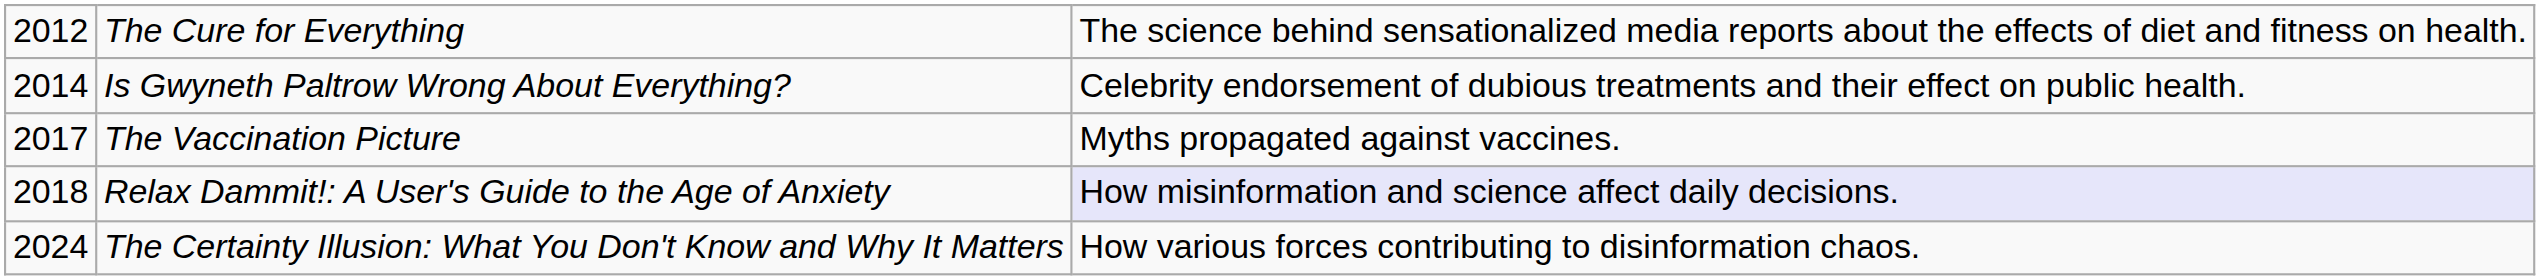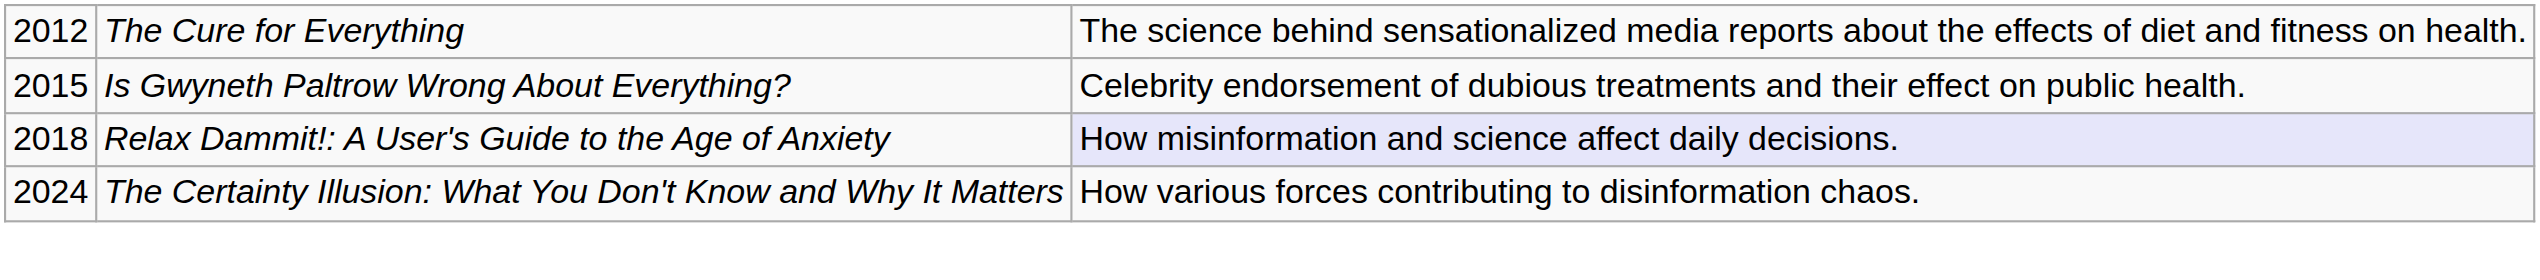 <table class="wikitable">
 <tr>
 <td>2012</td>
 <td><em>The Cure for Everything</em></td>
 <td>The science behind sensationalized media reports about the effects of diet and fitness on health.</td>
 </tr>
 <tr>
-<td>2014</td>
+<td>2015</td>
 <td><em>Is Gwyneth Paltrow Wrong About Everything?</em></td>
 <td>Celebrity endorsement of dubious treatments and their effect on public health.</td>
-</tr>
-<tr>
-<td>2017</td>
-<td><em>The Vaccination Picture</em></td>
-<td>Myths propagated against vaccines.</td>
 </tr>
 <tr>
 <td>2018</td>
 <td><em>Relax Dammit!: A User's Guide to the Age of Anxiety</em></td>
 <td style="background: lavender;">How misinformation and science affect daily decisions.</td>
 </tr>
 <tr>
 <td>2024</td>
 <td><em>The Certainty Illusion: What You Don't Know and Why It Matters</em></td>
 <td>How various forces contributing to disinformation chaos.</td>
 </tr>
 </table>
